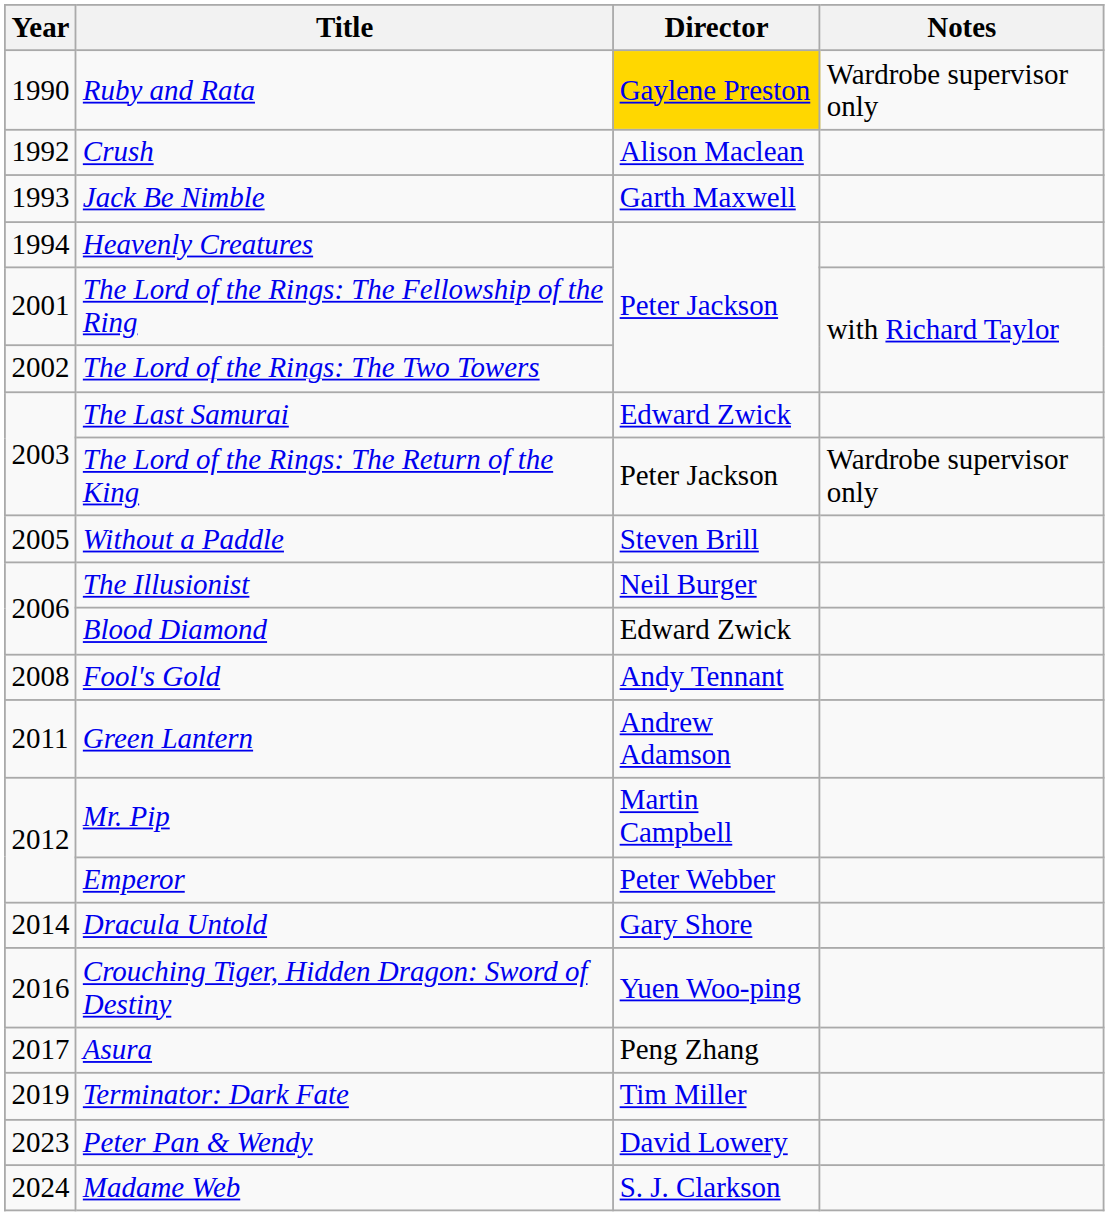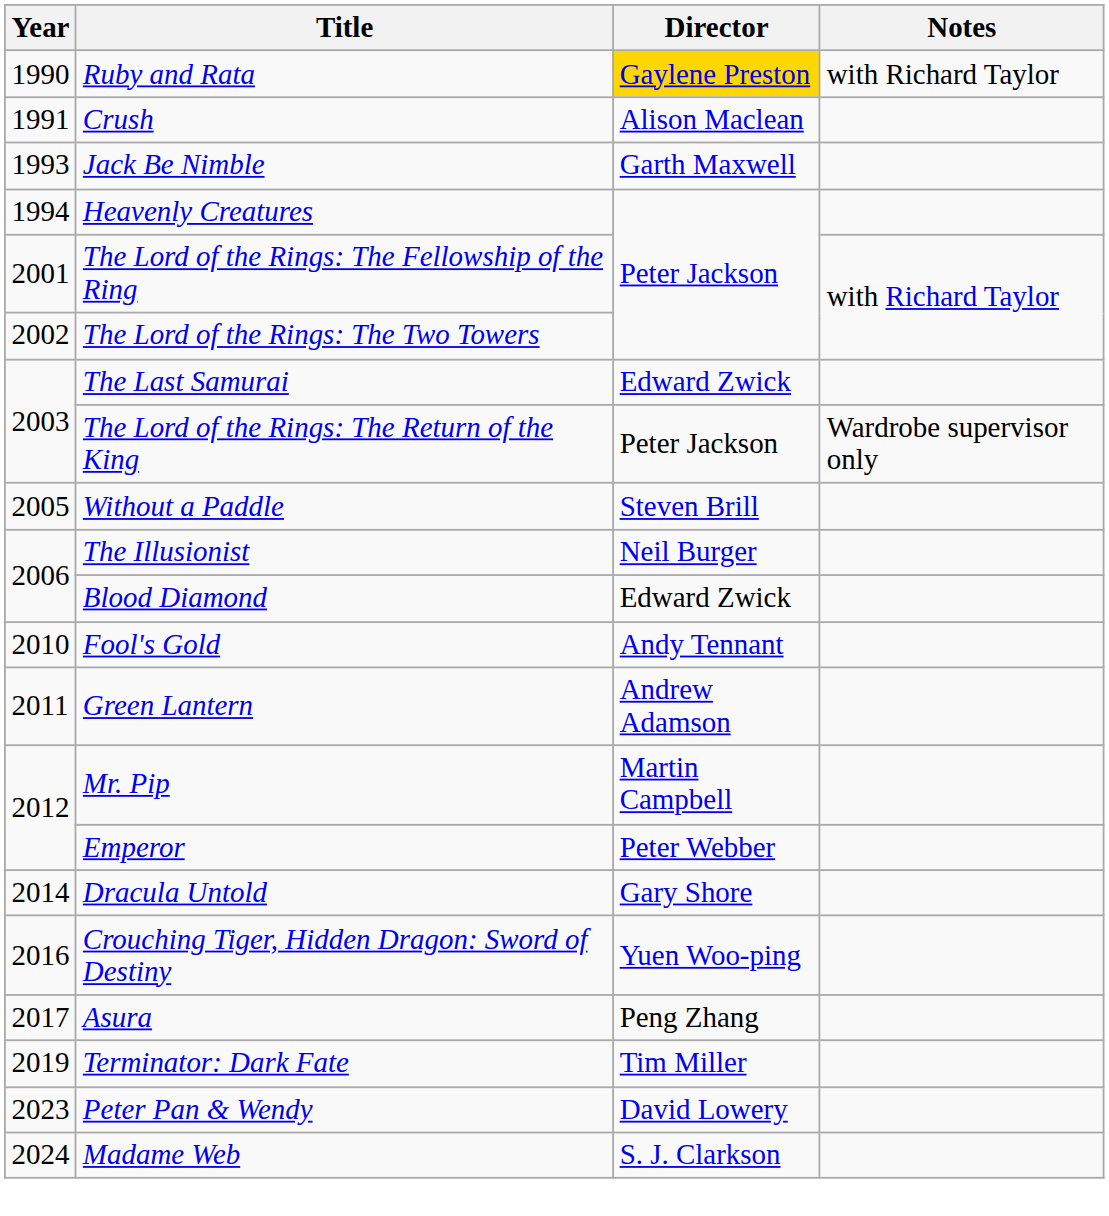 <table class="wikitable sortable">
 <tr>
 <th>Year</th>
 <th>Title</th>
 <th>Director</th>
 <th>Notes</th>
 </tr>
 <tr>
 <td>1990</td>
 <td><em><a href='#'>Ruby and Rata</a></em></td>
 <td style="background: gold;"><a href='#'>Gaylene Preston</a></td>
-<td>Wardrobe supervisor only</td>
+<td>with Richard Taylor</td>
 </tr>
 <tr>
-<td>1992</td>
+<td>1991</td>
 <td><em><a href='#'>Crush</a></em></td>
 <td><a href='#'>Alison Maclean</a></td>
 <td></td>
 </tr>
 <tr>
 <td>1993</td>
 <td><em><a href='#'>Jack Be Nimble</a></em></td>
 <td><a href='#'>Garth Maxwell</a></td>
 <td></td>
 </tr>
 <tr>
 <td>1994</td>
 <td><em><a href='#'>Heavenly Creatures</a></em></td>
 <td rowspan="3"><a href='#'>Peter Jackson</a></td>
 <td></td>
 </tr>
 <tr>
 <td>2001</td>
 <td><em><a href='#'>The Lord of the Rings: The Fellowship of the Ring</a></em></td>
 <td rowspan="2">with <a href='#'>Richard Taylor</a></td>
 </tr>
 <tr>
 <td>2002</td>
 <td><em><a href='#'>The Lord of the Rings: The Two Towers</a></em></td>
 </tr>
 <tr>
 <td rowspan="2">2003</td>
 <td><em><a href='#'>The Last Samurai</a></em></td>
 <td><a href='#'>Edward Zwick</a></td>
 <td></td>
 </tr>
 <tr>
 <td><em><a href='#'>The Lord of the Rings: The Return of the King</a></em></td>
 <td>Peter Jackson</td>
 <td>Wardrobe supervisor only</td>
 </tr>
 <tr>
 <td>2005</td>
 <td><em><a href='#'>Without a Paddle</a></em></td>
 <td><a href='#'>Steven Brill</a></td>
 <td></td>
 </tr>
 <tr>
 <td rowspan="2">2006</td>
 <td><em><a href='#'>The Illusionist</a></em></td>
 <td><a href='#'>Neil Burger</a></td>
 <td></td>
 </tr>
 <tr>
 <td><em><a href='#'>Blood Diamond</a></em></td>
 <td>Edward Zwick</td>
 <td></td>
 </tr>
 <tr>
-<td>2008</td>
+<td>2010</td>
 <td><em><a href='#'>Fool's Gold</a></em></td>
 <td><a href='#'>Andy Tennant</a></td>
 <td></td>
 </tr>
 <tr>
 <td>2011</td>
 <td><em><a href='#'>Green Lantern</a></em></td>
 <td><a href='#'>Andrew Adamson</a></td>
 <td></td>
 </tr>
 <tr>
 <td rowspan="2">2012</td>
 <td><em><a href='#'>Mr. Pip</a></em></td>
 <td><a href='#'>Martin Campbell</a></td>
 <td></td>
 </tr>
 <tr>
 <td><em><a href='#'>Emperor</a></em></td>
 <td><a href='#'>Peter Webber</a></td>
 <td></td>
 </tr>
 <tr>
 <td>2014</td>
 <td><em><a href='#'>Dracula Untold</a></em></td>
 <td><a href='#'>Gary Shore</a></td>
 <td></td>
 </tr>
 <tr>
 <td>2016</td>
 <td><em><a href='#'>Crouching Tiger, Hidden Dragon: Sword of Destiny</a></em></td>
 <td><a href='#'>Yuen Woo-ping</a></td>
 <td></td>
 </tr>
 <tr>
 <td>2017</td>
 <td><em><a href='#'>Asura</a></em></td>
 <td>Peng Zhang</td>
 <td></td>
 </tr>
 <tr>
 <td>2019</td>
 <td><em><a href='#'>Terminator: Dark Fate</a></em></td>
 <td><a href='#'>Tim Miller</a></td>
 <td></td>
 </tr>
 <tr>
 <td>2023</td>
 <td><em><a href='#'>Peter Pan & Wendy</a></em></td>
 <td><a href='#'>David Lowery</a></td>
 <td></td>
 </tr>
 <tr>
 <td>2024</td>
 <td><em><a href='#'>Madame Web</a></em></td>
 <td><a href='#'>S. J. Clarkson</a></td>
 <td></td>
 </tr>
 </table>
